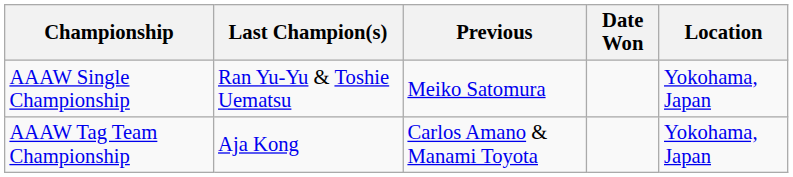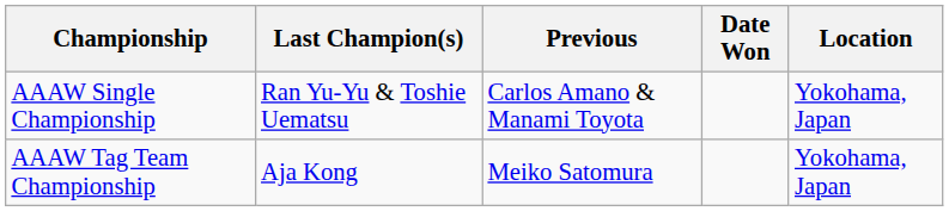 <table class="wikitable">
 <tr>
 <th>Championship</th>
 <th>Last Champion(s)</th>
 <th>Previous</th>
 <th>Date Won</th>
 <th>Location</th>
 </tr>
 <tr>
 <td><a href='#'>AAAW Single Championship</a></td>
 <td><a href='#'>Ran Yu-Yu</a> & <a href='#'>Toshie Uematsu</a></td>
-<td><a href='#'>Meiko Satomura</a></td>
+<td><a href='#'>Carlos Amano</a> & <a href='#'>Manami Toyota</a></td>
 <td></td>
 <td><a href='#'>Yokohama, Japan</a></td>
 </tr>
 <tr>
 <td><a href='#'>AAAW Tag Team Championship</a></td>
 <td><a href='#'>Aja Kong</a></td>
-<td><a href='#'>Carlos Amano</a> & <a href='#'>Manami Toyota</a></td>
+<td><a href='#'>Meiko Satomura</a></td>
 <td></td>
 <td><a href='#'>Yokohama, Japan</a></td>
 </tr>
 </table>
